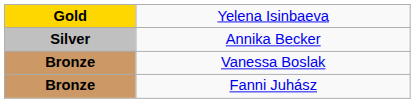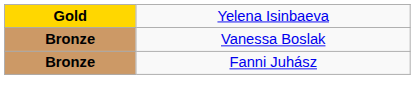 <table class="wikitable" style="text-align:center; " width="35%">
 <tr>
 <td bgcolor="gold"><strong>Gold</strong></td>
 <td><a href='#'>Yelena Isinbaeva</a><br>  <small><em></em></small></td>
-</tr>
-<tr>
-<td bgcolor="silver"><strong>Silver</strong></td>
-<td><a href='#'>Annika Becker</a><br>  <small><em></em></small></td>
 </tr>
 <tr>
 <td bgcolor="CC9966"><strong>Bronze</strong></td>
 <td><a href='#'>Vanessa Boslak</a><br>  <small><em></em></small></td>
 </tr>
 <tr>
 <td bgcolor="CC9966"><strong>Bronze</strong></td>
 <td><a href='#'>Fanni Juhász</a><br>  <small><em></em></small></td>
 </tr>
 </table>
